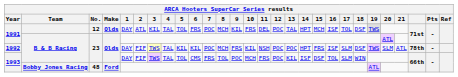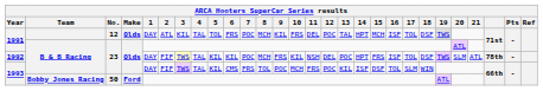 <table class="wikitable" style="text-align:center; font-size:75%">
 <tr>
 <th colspan=45><a href='#'>ARCA Hooters SuperCar Series</a> results</th>
 </tr>
 <tr>
 <th>Year</th>
 <th>Team</th>
 <th>No.</th>
 <th>Make</th>
 <th>1</th>
 <th>2</th>
 <th>3</th>
 <th>4</th>
 <th>5</th>
 <th>6</th>
 <th>7</th>
 <th>8</th>
 <th>9</th>
 <th>10</th>
 <th>11</th>
 <th>12</th>
 <th>13</th>
 <th>14</th>
 <th>15</th>
 <th>16</th>
 <th>17</th>
 <th>18</th>
 <th>19</th>
 <th>20</th>
 <th>21</th>
 <th></th>
 <th>Pts</th>
 <th>Ref</th>
 </tr>
 <tr>
 <th rowspan=2><a href='#'>1991</a></th>
 <th></th>
 <th>12</th>
 <th><a href='#'>Olds</a></th>
 <td><a href='#'>DAY</a></td>
 <td><a href='#'>ATL</a></td>
 <td><a href='#'>KIL</a></td>
 <td><a href='#'>TAL</a></td>
 <td><a href='#'>TOL</a></td>
 <td><a href='#'>FRS</a></td>
 <td><a href='#'>POC</a></td>
 <td><a href='#'>MCH</a></td>
 <td><a href='#'>KIL</a></td>
 <td><a href='#'>FRS</a></td>
 <td><a href='#'>DEL</a></td>
 <td><a href='#'>POC</a></td>
 <td><a href='#'>TAL</a></td>
 <td><a href='#'>HPT</a></td>
 <td><a href='#'>MCH</a></td>
 <td><a href='#'>ISF</a></td>
 <td><a href='#'>TOL</a></td>
 <td><a href='#'>DSF</a></td>
 <td style="background:#DFDFDF;"><a href='#'>TWS</a><br></td>
 <td colspan=2></td>
 <th rowspan=2>71st</th>
 <th rowspan=2>-</th>
 <th rowspan=2></th>
 </tr>
 <tr>
 <th rowspan=3><a href='#'>B & B Racing</a></th>
 <th rowspan=3>23</th>
 <th rowspan=3><a href='#'>Olds</a></th>
 <td colspan=19></td>
 <td style="background:#EFCFFF;"><a href='#'>ATL</a><br></td>
 <td></td>
 </tr>
 <tr>
 <th><a href='#'>1992</a></th>
 <td><a href='#'>DAY</a></td>
 <td><a href='#'>FIF</a></td>
 <td style="background:#FFFFBF;"><a href='#'>TWS</a><br></td>
 <td><a href='#'>TAL</a></td>
 <td><a href='#'>KIL</a></td>
 <td><a href='#'>KIL</a></td>
 <td><a href='#'>POC</a></td>
 <td><a href='#'>MCH</a></td>
 <td><a href='#'>FRS</a></td>
 <td><a href='#'>KIL</a></td>
 <td><a href='#'>NSH</a></td>
-<td><a href='#'>POC</a></td>
+<td><a href='#'>DEL</a></td>
 <td><a href='#'>POC</a></td>
 <td><a href='#'>HPT</a></td>
 <td><a href='#'>FRS</a></td>
 <td><a href='#'>ISF</a></td>
-<td><a href='#'>SLM</a></td>
+<td><a href='#'>TOL</a></td>
 <td><a href='#'>DSF</a></td>
 <td style="background:#EFCFFF;"><a href='#'>TWS</a><br></td>
 <td><a href='#'>SLM</a></td>
 <td><a href='#'>ATL</a></td>
 <th>78th</th>
 <th>-</th>
 <th></th>
 </tr>
 <tr>
 <th rowspan=2><a href='#'>1993</a></th>
 <td><a href='#'>DAY</a></td>
 <td><a href='#'>FIF</a></td>
 <td style="background:#EFCFFF;"><a href='#'>TWS</a><br></td>
 <td><a href='#'>TAL</a></td>
-<td><a href='#'>TOL</a></td>
+<td><a href='#'>KIL</a></td>
 <td><a href='#'>CMS</a></td>
 <td><a href='#'>FRS</a></td>
 <td><a href='#'>TOL</a></td>
 <td><a href='#'>POC</a></td>
 <td><a href='#'>MCH</a></td>
 <td><a href='#'>FRS</a></td>
 <td><a href='#'>POC</a></td>
 <td><a href='#'>KIL</a></td>
 <td><a href='#'>ISF</a></td>
 <td><a href='#'>DSF</a></td>
 <td><a href='#'>TOL</a></td>
 <td><a href='#'>SLM</a></td>
 <td><a href='#'>WIN</a></td>
 <td colspan=3></td>
 <th rowspan=2>66th</th>
 <th rowspan=2>-</th>
 <th rowspan=2></th>
 </tr>
 <tr>
 <th><a href='#'>Bobby Jones Racing</a></th>
-<th>48</th>
+<th>50</th>
 <th><a href='#'>Ford</a></th>
 <td colspan=18></td>
 <td style="background:#EFCFFF;"><a href='#'>ATL</a><br></td>
 <td colspan=2></td>
 </tr>
 </table>
